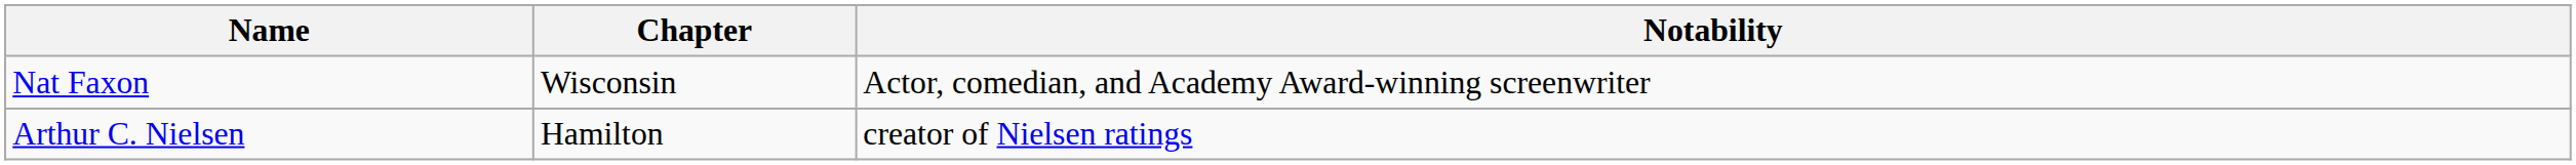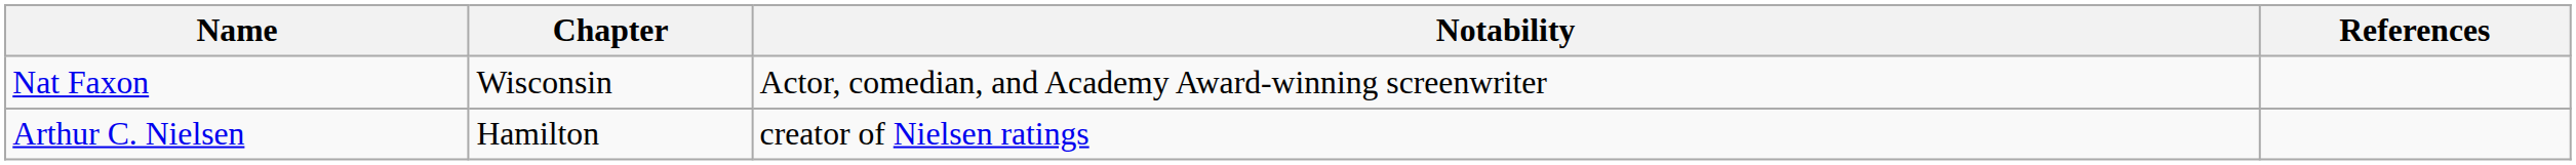 <table class="wikitable sortable" style="width:100%;">
 <tr>
 <th>Name</th>
 <th>Chapter</th>
 <th>Notability</th>
+<th>References</th>
 </tr>
 <tr>
 <td><a href='#'>Nat Faxon</a></td>
 <td>Wisconsin</td>
 <td>Actor, comedian, and Academy Award-winning screenwriter</td>
+<td></td>
 </tr>
 <tr>
 <td><a href='#'>Arthur C. Nielsen</a></td>
 <td>Hamilton</td>
 <td>creator of <a href='#'>Nielsen ratings</a></td>
+<td></td>
 </tr>
 </table>
